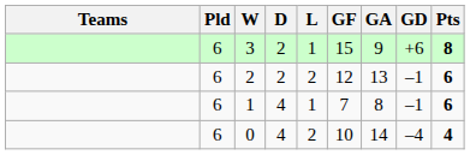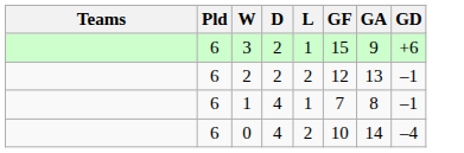 <table class="wikitable" style="text-align: center;">
 <tr>
 <th width=165>Teams</th>
 <th width=20>Pld</th>
 <th width=20>W</th>
 <th width=20>D</th>
 <th width=20>L</th>
 <th width=20>GF</th>
 <th width=20>GA</th>
 <th width=20>GD</th>
-<th width=20>Pts</th>
 </tr>
 <tr align=center style="background:#ccffcc;">
 <td style="text-align:left;"></td>
 <td>6</td>
 <td>3</td>
 <td>2</td>
 <td>1</td>
 <td>15</td>
 <td>9</td>
 <td>+6</td>
-<td><strong>8</strong></td>
 </tr>
 <tr align=center>
 <td style="text-align:left;"></td>
 <td>6</td>
 <td>2</td>
 <td>2</td>
 <td>2</td>
 <td>12</td>
 <td>13</td>
 <td>–1</td>
-<td><strong>6</strong></td>
 </tr>
 <tr align=center>
 <td style="text-align:left;"></td>
 <td>6</td>
 <td>1</td>
 <td>4</td>
 <td>1</td>
 <td>7</td>
 <td>8</td>
 <td>–1</td>
-<td><strong>6</strong></td>
 </tr>
 <tr align=center>
 <td style="text-align:left;"></td>
 <td>6</td>
 <td>0</td>
 <td>4</td>
 <td>2</td>
 <td>10</td>
 <td>14</td>
 <td>–4</td>
-<td><strong>4</strong></td>
 </tr>
 </table>
